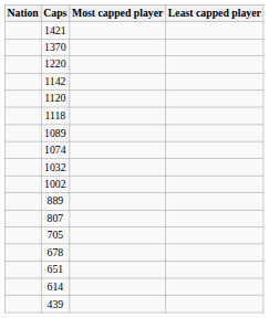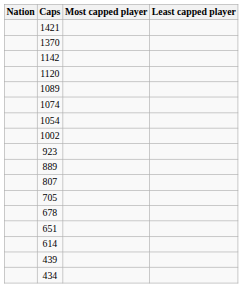 <table class="wikitable sortable">
 <tr>
 <th>Nation</th>
 <th>Caps</th>
 <th data-sort-type="number">Most capped player</th>
 <th data-sort-type="number">Least capped player</th>
 </tr>
 <tr>
 <td></td>
 <td align=center>1421</td>
 <td></td>
 <td></td>
 </tr>
 <tr>
 <td></td>
 <td align=center>1370</td>
 <td></td>
 <td></td>
 </tr>
 <tr>
 <td></td>
-<td align=center>1220</td>
-<td></td>
-<td></td>
-</tr>
-<tr>
-<td></td>
 <td align=center>1142</td>
 <td></td>
 <td></td>
 </tr>
 <tr>
 <td></td>
 <td align=center>1120</td>
-<td></td>
-<td></td>
-</tr>
-<tr>
-<td></td>
-<td align=center>1118</td>
 <td></td>
 <td></td>
 </tr>
 <tr>
 <td></td>
 <td align=center>1089</td>
 <td></td>
 <td></td>
 </tr>
 <tr>
 <td></td>
 <td align=center>1074</td>
 <td></td>
 <td></td>
 </tr>
 <tr>
 <td></td>
-<td align=center>1032</td>
+<td align=center>1054</td>
 <td></td>
 <td></td>
 </tr>
 <tr>
 <td></td>
 <td align=center>1002</td>
+<td></td>
+<td></td>
+</tr>
+<tr>
+<td></td>
+<td align=center>923</td>
 <td></td>
 <td></td>
 </tr>
 <tr>
 <td></td>
 <td align=center>889</td>
 <td></td>
 <td></td>
 </tr>
 <tr>
 <td></td>
 <td align=center>807</td>
 <td></td>
 <td></td>
 </tr>
 <tr>
 <td></td>
 <td align=center>705</td>
 <td></td>
 <td></td>
 </tr>
 <tr>
 <td></td>
 <td align=center>678</td>
 <td></td>
 <td></td>
 </tr>
 <tr>
 <td></td>
 <td align=center>651</td>
 <td></td>
 <td></td>
 </tr>
 <tr>
 <td></td>
 <td align=center>614</td>
 <td></td>
 <td></td>
 </tr>
 <tr>
 <td></td>
 <td align=center>439</td>
 <td></td>
 <td></td>
 </tr>
+<tr>
+<td></td>
+<td align=center>434</td>
+<td></td>
+<td></td>
+</tr>
 </table>
